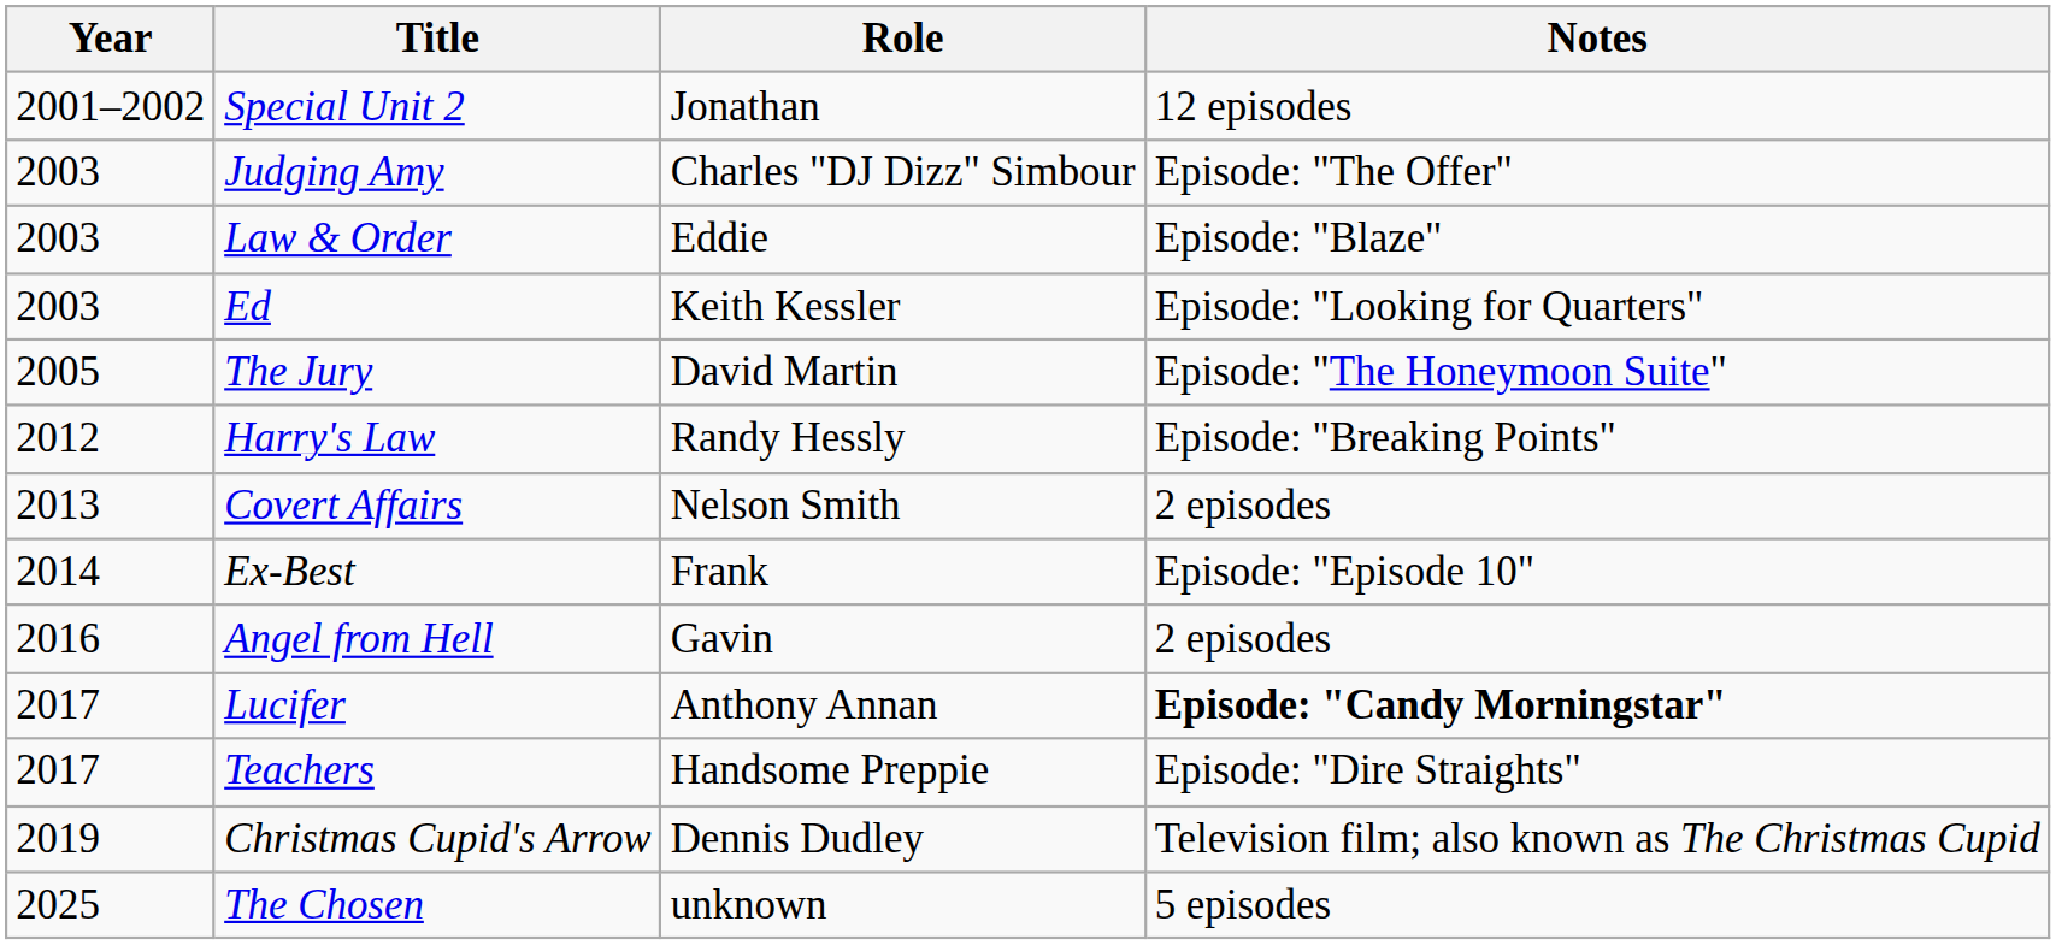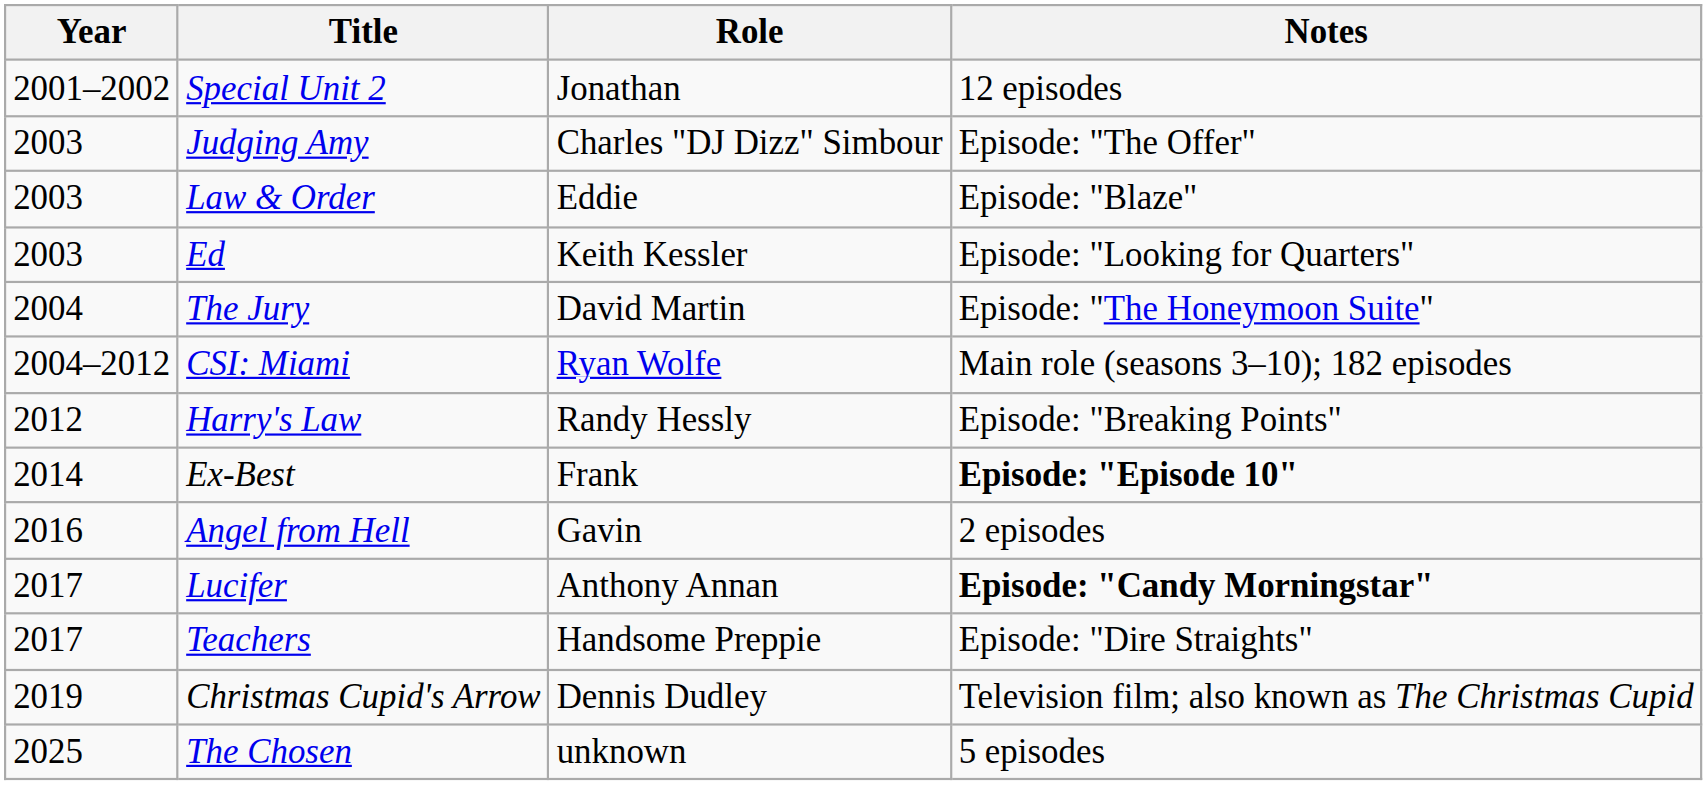 <table class="wikitable sortable">
 <tr>
 <th>Year</th>
 <th>Title</th>
 <th>Role</th>
 <th>Notes</th>
 </tr>
 <tr>
 <td>2001–2002</td>
 <td><em><a href='#'>Special Unit 2</a></em></td>
 <td>Jonathan</td>
 <td>12 episodes</td>
 </tr>
 <tr>
 <td>2003</td>
 <td><em><a href='#'>Judging Amy</a></em></td>
 <td>Charles "DJ Dizz" Simbour</td>
 <td>Episode: "The Offer"</td>
 </tr>
 <tr>
 <td>2003</td>
 <td><em><a href='#'>Law & Order</a></em></td>
 <td>Eddie</td>
 <td>Episode: "Blaze"</td>
 </tr>
 <tr>
 <td>2003</td>
 <td><em><a href='#'>Ed</a></em></td>
 <td>Keith Kessler</td>
 <td>Episode: "Looking for Quarters"</td>
 </tr>
 <tr>
-<td>2005</td>
+<td>2004</td>
 <td><em><a href='#'>The Jury</a></em></td>
 <td>David Martin</td>
 <td>Episode: "<a href='#'>The Honeymoon Suite</a>"</td>
+</tr>
+<tr>
+<td>2004–2012</td>
+<td><em><a href='#'>CSI: Miami</a></em></td>
+<td><a href='#'>Ryan Wolfe</a></td>
+<td>Main role (seasons 3–10); 182 episodes</td>
 </tr>
 <tr>
 <td>2012</td>
 <td><em><a href='#'>Harry's Law</a></em></td>
 <td>Randy Hessly</td>
 <td>Episode: "Breaking Points"</td>
 </tr>
 <tr>
-<td>2013</td>
-<td><em><a href='#'>Covert Affairs</a></em></td>
-<td>Nelson Smith</td>
-<td>2 episodes</td>
-</tr>
-<tr>
 <td>2014</td>
 <td><em>Ex-Best</em></td>
 <td>Frank</td>
-<td>Episode: "Episode 10"</td>
+<td><strong>Episode: "Episode 10"</strong></td>
 </tr>
 <tr>
 <td>2016</td>
 <td><em><a href='#'>Angel from Hell</a></em></td>
 <td>Gavin</td>
 <td>2 episodes</td>
 </tr>
 <tr>
 <td>2017</td>
 <td><em><a href='#'>Lucifer</a></em></td>
 <td>Anthony Annan</td>
 <td><strong>Episode: "Candy Morningstar"</strong></td>
 </tr>
 <tr>
 <td>2017</td>
 <td><em><a href='#'>Teachers</a></em></td>
 <td>Handsome Preppie</td>
 <td>Episode: "Dire Straights"</td>
 </tr>
 <tr>
 <td>2019</td>
 <td><em>Christmas Cupid's Arrow</em></td>
 <td>Dennis Dudley</td>
 <td>Television film; also known as <em>The Christmas Cupid</em></td>
 </tr>
 <tr>
 <td>2025</td>
 <td><em><a href='#'>The Chosen</a></em></td>
 <td>unknown</td>
 <td>5 episodes</td>
 </tr>
 </table>
